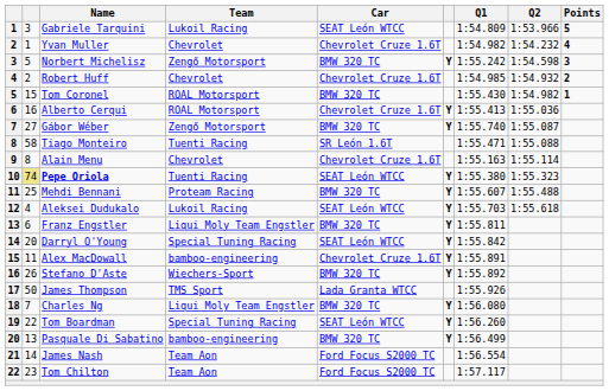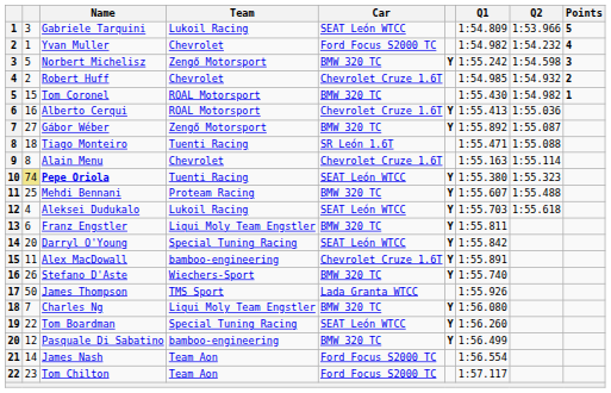 <table class="wikitable sortable" style="font-size: 95%;">
 <tr>
 <th></th>
 <th></th>
 <th>Name</th>
 <th>Team</th>
 <th>Car</th>
 <th></th>
 <th>Q1</th>
 <th>Q2</th>
 <th>Points</th>
 </tr>
 <tr>
 <th>1</th>
 <td>3</td>
 <td> <a href='#'>Gabriele Tarquini</a></td>
 <td><a href='#'>Lukoil Racing</a></td>
 <td><a href='#'>SEAT León WTCC</a></td>
 <td></td>
 <td>1:54.809</td>
 <td>1:53.966</td>
 <td><strong>5</strong></td>
 </tr>
 <tr>
 <th>2</th>
 <td>1</td>
 <td> <a href='#'>Yvan Muller</a></td>
 <td><a href='#'>Chevrolet</a></td>
-<td><a href='#'>Chevrolet Cruze 1.6T</a></td>
+<td><a href='#'>Ford Focus S2000 TC</a></td>
 <td></td>
 <td>1:54.982</td>
 <td>1:54.232</td>
 <td><strong>4</strong></td>
 </tr>
 <tr>
 <th>3</th>
 <td>5</td>
 <td> <a href='#'>Norbert Michelisz</a></td>
 <td><a href='#'>Zengő Motorsport</a></td>
 <td><a href='#'>BMW 320 TC</a></td>
 <td align=center><strong><span>Y</span></strong></td>
 <td>1:55.242</td>
 <td>1:54.598</td>
 <td><strong>3</strong></td>
 </tr>
 <tr>
 <th>4</th>
 <td>2</td>
 <td> <a href='#'>Robert Huff</a></td>
 <td><a href='#'>Chevrolet</a></td>
 <td><a href='#'>Chevrolet Cruze 1.6T</a></td>
 <td></td>
 <td>1:54.985</td>
 <td>1:54.932</td>
 <td><strong>2</strong></td>
 </tr>
 <tr>
 <th>5</th>
 <td>15</td>
 <td> <a href='#'>Tom Coronel</a></td>
 <td><a href='#'>ROAL Motorsport</a></td>
 <td><a href='#'>BMW 320 TC</a></td>
 <td></td>
 <td>1:55.430</td>
 <td>1:54.982</td>
 <td><strong>1</strong></td>
 </tr>
 <tr>
 <th>6</th>
 <td>16</td>
 <td> <a href='#'>Alberto Cerqui</a></td>
 <td><a href='#'>ROAL Motorsport</a></td>
 <td><a href='#'>Chevrolet Cruze 1.6T</a></td>
 <td align=center><strong><span>Y</span></strong></td>
 <td>1:55.413</td>
 <td>1:55.036</td>
 <td></td>
 </tr>
 <tr>
 <th>7</th>
 <td>27</td>
 <td> <a href='#'>Gábor Wéber</a></td>
 <td><a href='#'>Zengő Motorsport</a></td>
 <td><a href='#'>BMW 320 TC</a></td>
 <td align=center><strong><span>Y</span></strong></td>
-<td>1:55.740</td>
+<td>1:55.892</td>
 <td>1:55.087</td>
 <td></td>
 </tr>
 <tr>
 <th>8</th>
-<td>58</td>
+<td>18</td>
 <td> <a href='#'>Tiago Monteiro</a></td>
 <td><a href='#'>Tuenti Racing</a></td>
 <td><a href='#'>SR León 1.6T</a></td>
 <td></td>
 <td>1:55.471</td>
 <td>1:55.088</td>
 <td></td>
 </tr>
 <tr>
 <th>9</th>
 <td>8</td>
 <td> <a href='#'>Alain Menu</a></td>
 <td><a href='#'>Chevrolet</a></td>
 <td><a href='#'>Chevrolet Cruze 1.6T</a></td>
 <td></td>
 <td>1:55.163</td>
 <td>1:55.114</td>
 <td></td>
 </tr>
 <tr>
 <th>10</th>
 <td style="background: khaki;">74</td>
 <td> <strong><a href='#'>Pepe Oriola</a></strong></td>
 <td><a href='#'>Tuenti Racing</a></td>
 <td><a href='#'>SEAT León WTCC</a></td>
 <td align=center><strong><span>Y</span></strong></td>
 <td>1:55.380</td>
 <td>1:55.323</td>
 <td></td>
 </tr>
 <tr>
 <th>11</th>
 <td>25</td>
 <td> <a href='#'>Mehdi Bennani</a></td>
 <td><a href='#'>Proteam Racing</a></td>
 <td><a href='#'>BMW 320 TC</a></td>
 <td align=center><strong><span>Y</span></strong></td>
 <td>1:55.607</td>
 <td>1:55.488</td>
 <td></td>
 </tr>
 <tr>
 <th>12</th>
 <td>4</td>
 <td> <a href='#'>Aleksei Dudukalo</a></td>
 <td><a href='#'>Lukoil Racing</a></td>
 <td><a href='#'>SEAT León WTCC</a></td>
 <td align=center><strong><span>Y</span></strong></td>
 <td>1:55.703</td>
 <td>1:55.618</td>
 <td></td>
 </tr>
 <tr>
 <th>13</th>
 <td>6</td>
 <td> <a href='#'>Franz Engstler</a></td>
 <td><a href='#'>Liqui Moly Team Engstler</a></td>
 <td><a href='#'>BMW 320 TC</a></td>
 <td align=center><strong><span>Y</span></strong></td>
 <td>1:55.811</td>
 <td></td>
 <td></td>
 </tr>
 <tr>
 <th>14</th>
 <td>20</td>
 <td> <a href='#'>Darryl O'Young</a></td>
 <td><a href='#'>Special Tuning Racing</a></td>
 <td><a href='#'>SEAT León WTCC</a></td>
 <td align=center><strong><span>Y</span></strong></td>
 <td>1:55.842</td>
 <td></td>
 <td></td>
 </tr>
 <tr>
 <th>15</th>
 <td>11</td>
 <td> <a href='#'>Alex MacDowall</a></td>
 <td><a href='#'>bamboo-engineering</a></td>
 <td><a href='#'>Chevrolet Cruze 1.6T</a></td>
 <td align=center><strong><span>Y</span></strong></td>
 <td>1:55.891</td>
 <td></td>
 <td></td>
 </tr>
 <tr>
 <th>16</th>
 <td>26</td>
 <td> <a href='#'>Stefano D'Aste</a></td>
 <td><a href='#'>Wiechers-Sport</a></td>
 <td><a href='#'>BMW 320 TC</a></td>
 <td align=center><strong><span>Y</span></strong></td>
-<td>1:55.892</td>
+<td>1:55.740</td>
 <td></td>
 <td></td>
 </tr>
 <tr>
 <th>17</th>
 <td>50</td>
 <td> <a href='#'>James Thompson</a></td>
 <td><a href='#'>TMS Sport</a></td>
 <td><a href='#'>Lada Granta WTCC</a></td>
 <td></td>
 <td>1:55.926</td>
 <td></td>
 <td></td>
 </tr>
 <tr>
 <th>18</th>
 <td>7</td>
 <td> <a href='#'>Charles Ng</a></td>
 <td><a href='#'>Liqui Moly Team Engstler</a></td>
 <td><a href='#'>BMW 320 TC</a></td>
 <td align=center><strong><span>Y</span></strong></td>
 <td>1:56.080</td>
 <td></td>
 <td></td>
 </tr>
 <tr>
 <th>19</th>
 <td>22</td>
 <td> <a href='#'>Tom Boardman</a></td>
 <td><a href='#'>Special Tuning Racing</a></td>
 <td><a href='#'>SEAT León WTCC</a></td>
 <td align=center><strong><span>Y</span></strong></td>
 <td>1:56.260</td>
 <td></td>
 <td></td>
 </tr>
 <tr>
 <th>20</th>
-<td>13</td>
+<td>12</td>
 <td> <a href='#'>Pasquale Di Sabatino</a></td>
 <td><a href='#'>bamboo-engineering</a></td>
 <td><a href='#'>BMW 320 TC</a></td>
 <td align=center><strong><span>Y</span></strong></td>
 <td>1:56.499</td>
 <td></td>
 <td></td>
 </tr>
 <tr>
 <th>21</th>
 <td>14</td>
 <td> <a href='#'>James Nash</a></td>
 <td><a href='#'>Team Aon</a></td>
 <td><a href='#'>Ford Focus S2000 TC</a></td>
 <td></td>
 <td>1:56.554</td>
 <td></td>
 <td></td>
 </tr>
 <tr>
 <th>22</th>
 <td>23</td>
 <td> <a href='#'>Tom Chilton</a></td>
 <td><a href='#'>Team Aon</a></td>
 <td><a href='#'>Ford Focus S2000 TC</a></td>
 <td></td>
 <td>1:57.117</td>
 <td></td>
 <td></td>
 </tr>
 <tr>
 <th colspan=9></th>
 </tr>
 </table>
